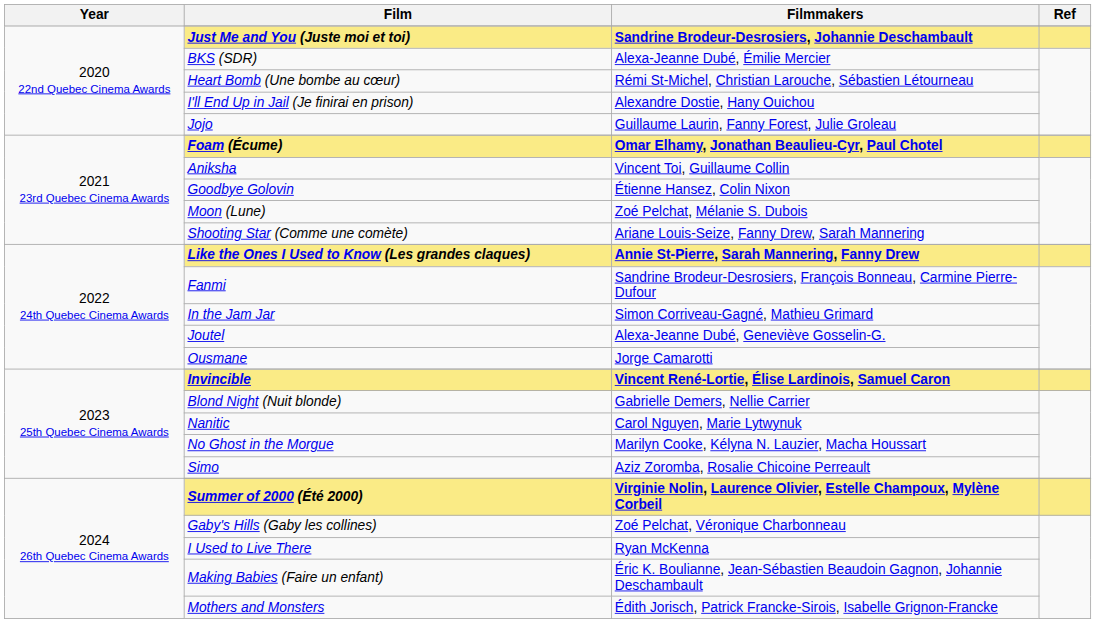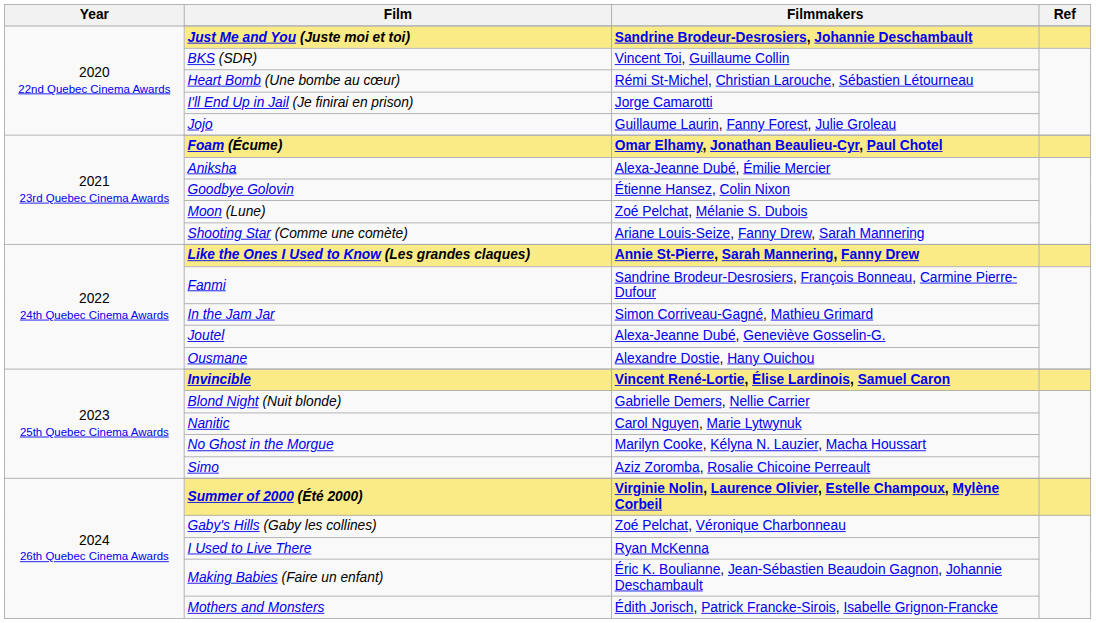 <table class="wikitable" style="width:100%;">
 <tr style="background:#bebebe;">
 <th style="width:8%;">Year</th>
 <th style="width:19%;">Film</th>
 <th style="width:19%;">Filmmakers</th>
 <th style="width:2%;">Ref</th>
 </tr>
 <tr>
 <td rowspan="6" align="center">2020 <br> <small><a href='#'>22nd Quebec Cinema Awards</a></small></td>
 </tr>
 <tr style="background:#FAEB86">
 <td><strong><em><a href='#'>Just Me and You</a> (Juste moi et toi)</em></strong></td>
 <td><strong><a href='#'>Sandrine Brodeur-Desrosiers</a>, <a href='#'>Johannie Deschambault</a></strong></td>
 <td></td>
 </tr>
 <tr>
 <td><em><a href='#'>BKS</a> (SDR)</em></td>
-<td><a href='#'>Alexa-Jeanne Dubé</a>, <a href='#'>Émilie Mercier</a></td>
+<td><a href='#'>Vincent Toi</a>, <a href='#'>Guillaume Collin</a></td>
 <td rowspan=4></td>
 </tr>
 <tr>
 <td><em><a href='#'>Heart Bomb</a> (Une bombe au cœur)</em></td>
 <td><a href='#'>Rémi St-Michel</a>, <a href='#'>Christian Larouche</a>, <a href='#'>Sébastien Létourneau</a></td>
 </tr>
 <tr>
 <td><em><a href='#'>I'll End Up in Jail</a> (Je finirai en prison)</em></td>
-<td><a href='#'>Alexandre Dostie</a>, <a href='#'>Hany Ouichou</a></td>
+<td><a href='#'>Jorge Camarotti</a></td>
 </tr>
 <tr>
 <td><em><a href='#'>Jojo</a></em></td>
 <td><a href='#'>Guillaume Laurin</a>, <a href='#'>Fanny Forest</a>, <a href='#'>Julie Groleau</a></td>
 </tr>
 <tr>
 <td rowspan="6" align="center">2021<br><small><a href='#'>23rd Quebec Cinema Awards</a></small></td>
 </tr>
 <tr style="background:#FAEB86">
 <td><strong><em><a href='#'>Foam</a> (Écume)</em></strong></td>
 <td><strong><a href='#'>Omar Elhamy</a>, <a href='#'>Jonathan Beaulieu-Cyr</a>, <a href='#'>Paul Chotel</a></strong></td>
 <td></td>
 </tr>
 <tr>
 <td><em><a href='#'>Aniksha</a></em></td>
-<td><a href='#'>Vincent Toi</a>, <a href='#'>Guillaume Collin</a></td>
+<td><a href='#'>Alexa-Jeanne Dubé</a>, <a href='#'>Émilie Mercier</a></td>
 <td rowspan=4></td>
 </tr>
 <tr>
 <td><em><a href='#'>Goodbye Golovin</a></em></td>
 <td><a href='#'>Étienne Hansez</a>, <a href='#'>Colin Nixon</a></td>
 </tr>
 <tr>
 <td><em><a href='#'>Moon</a> (Lune)</em></td>
 <td><a href='#'>Zoé Pelchat</a>, <a href='#'>Mélanie S. Dubois</a></td>
 </tr>
 <tr>
 <td><em><a href='#'>Shooting Star</a> (Comme une comète)</em></td>
 <td><a href='#'>Ariane Louis-Seize</a>, <a href='#'>Fanny Drew</a>, <a href='#'>Sarah Mannering</a></td>
 </tr>
 <tr>
 <td rowspan="6" align="center">2022<br><small><a href='#'>24th Quebec Cinema Awards</a></small></td>
 </tr>
 <tr style="background:#FAEB86">
 <td><strong><em><a href='#'>Like the Ones I Used to Know</a> (Les grandes claques)</em></strong></td>
 <td><strong><a href='#'>Annie St-Pierre</a>, <a href='#'>Sarah Mannering</a>, <a href='#'>Fanny Drew</a></strong></td>
 <td></td>
 </tr>
 <tr>
 <td><em><a href='#'>Fanmi</a></em></td>
 <td><a href='#'>Sandrine Brodeur-Desrosiers</a>, <a href='#'>François Bonneau</a>, <a href='#'>Carmine Pierre-Dufour</a></td>
 <td rowspan=4></td>
 </tr>
 <tr>
 <td><em><a href='#'>In the Jam Jar</a></em></td>
 <td><a href='#'>Simon Corriveau-Gagné</a>, <a href='#'>Mathieu Grimard</a></td>
 </tr>
 <tr>
 <td><em><a href='#'>Joutel</a></em></td>
 <td><a href='#'>Alexa-Jeanne Dubé</a>, <a href='#'>Geneviève Gosselin-G.</a></td>
 </tr>
 <tr>
 <td><em><a href='#'>Ousmane</a></em></td>
-<td><a href='#'>Jorge Camarotti</a></td>
+<td><a href='#'>Alexandre Dostie</a>, <a href='#'>Hany Ouichou</a></td>
 </tr>
 <tr>
 <td rowspan="6" align="center">2023<br><small><a href='#'>25th Quebec Cinema Awards</a></small></td>
 </tr>
 <tr style="background:#FAEB86">
 <td><strong><em><a href='#'>Invincible</a></em></strong></td>
 <td><strong><a href='#'>Vincent René-Lortie</a>, <a href='#'>Élise Lardinois</a>, <a href='#'>Samuel Caron</a></strong></td>
 <td></td>
 </tr>
 <tr>
 <td><em><a href='#'>Blond Night</a> (Nuit blonde)</em></td>
 <td><a href='#'>Gabrielle Demers</a>, <a href='#'>Nellie Carrier</a></td>
 <td rowspan=4></td>
 </tr>
 <tr>
 <td><em><a href='#'>Nanitic</a></em></td>
 <td><a href='#'>Carol Nguyen</a>, <a href='#'>Marie Lytwynuk</a></td>
 </tr>
 <tr>
 <td><em><a href='#'>No Ghost in the Morgue</a></em></td>
 <td><a href='#'>Marilyn Cooke</a>, <a href='#'>Kélyna N. Lauzier</a>, <a href='#'>Macha Houssart</a></td>
 </tr>
 <tr>
 <td><em><a href='#'>Simo</a></em></td>
 <td><a href='#'>Aziz Zoromba</a>, <a href='#'>Rosalie Chicoine Perreault</a></td>
 </tr>
 <tr>
 <td rowspan="6" align="center">2024<br><small><a href='#'>26th Quebec Cinema Awards</a></small></td>
 </tr>
 <tr style="background:#FAEB86">
 <td><strong><em><a href='#'>Summer of 2000</a> (Été 2000)</em></strong></td>
 <td><strong><a href='#'>Virginie Nolin</a>, <a href='#'>Laurence Olivier</a>, <a href='#'>Estelle Champoux</a>, <a href='#'>Mylène Corbeil</a></strong></td>
 <td></td>
 </tr>
 <tr>
 <td><em><a href='#'>Gaby's Hills</a> (Gaby les collines)</em></td>
 <td><a href='#'>Zoé Pelchat</a>, <a href='#'>Véronique Charbonneau</a></td>
 <td rowspan=4></td>
 </tr>
 <tr>
 <td><em><a href='#'>I Used to Live There</a></em></td>
 <td><a href='#'>Ryan McKenna</a></td>
 </tr>
 <tr>
 <td><em><a href='#'>Making Babies</a> (Faire un enfant)</em></td>
 <td><a href='#'>Éric K. Boulianne</a>, <a href='#'>Jean-Sébastien Beaudoin Gagnon</a>, <a href='#'>Johannie Deschambault</a></td>
 </tr>
 <tr>
 <td><em><a href='#'>Mothers and Monsters</a></em></td>
 <td><a href='#'>Édith Jorisch</a>, <a href='#'>Patrick Francke-Sirois</a>, <a href='#'>Isabelle Grignon-Francke</a></td>
 </tr>
 </table>
